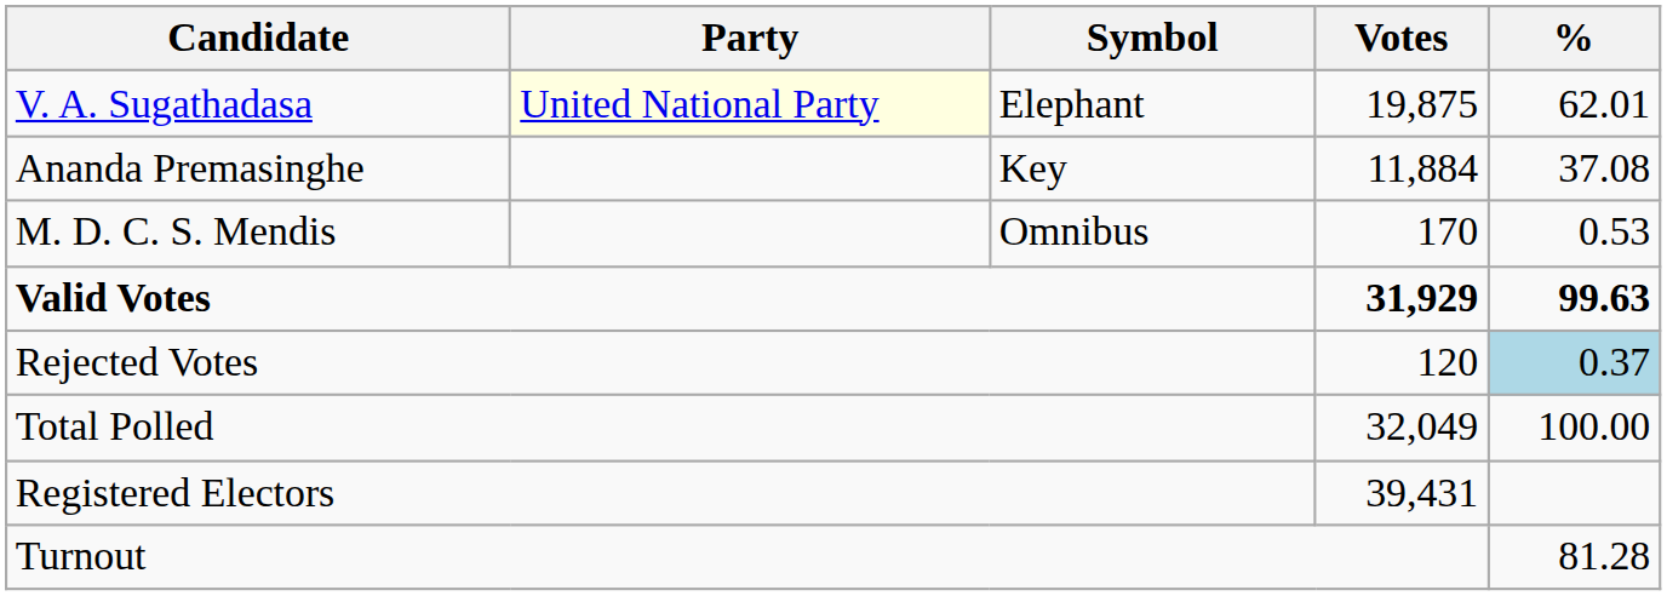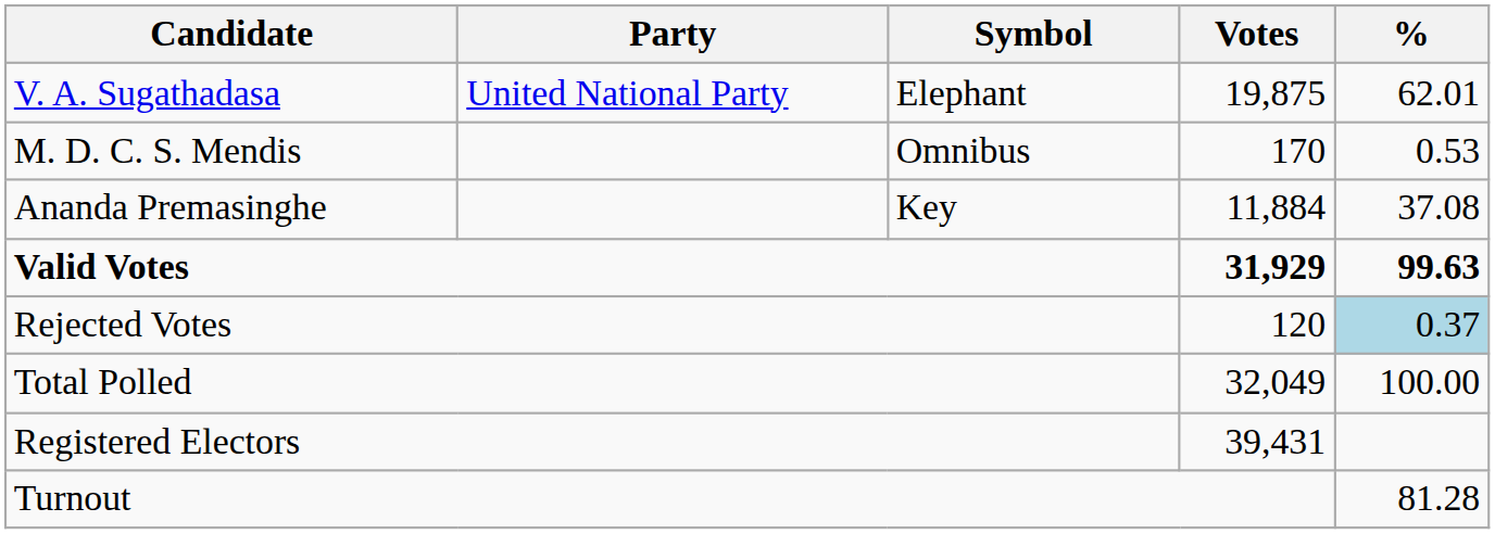 <table class="wikitable" border="1" style="text-align:right;">
 <tr>
 <th align=left width="190">Candidate</th>
 <th align=left width="180">Party</th>
 <th align=left width="120">Symbol</th>
 <th align=left width="60">Votes</th>
 <th align=left width="60">%</th>
 </tr>
 <tr>
 <td align=left><a href='#'>V. A. Sugathadasa</a></td>
-<td align=left style="background: lightyellow;"><a href='#'>United National Party</a></td>
+<td align=left><a href='#'>United National Party</a></td>
 <td align=left>Elephant</td>
 <td align=right>19,875</td>
 <td align=right>62.01</td>
+</tr>
+<tr>
+<td align=left>M. D. C. S. Mendis</td>
+<td></td>
+<td align=left>Omnibus</td>
+<td align=right>170</td>
+<td align=right>0.53</td>
 </tr>
 <tr>
 <td align=left>Ananda Premasinghe</td>
 <td></td>
 <td align=left>Key</td>
 <td align=right>11,884</td>
 <td align=right>37.08</td>
-</tr>
-<tr>
-<td align=left>M. D. C. S. Mendis</td>
-<td></td>
-<td align=left>Omnibus</td>
-<td align=right>170</td>
-<td align=right>0.53</td>
 </tr>
 <tr>
 <td align=left colspan=3><strong>Valid Votes</strong></td>
 <td align=right><strong>31,929</strong></td>
 <td align=right><strong>99.63</strong></td>
 </tr>
 <tr>
 <td align=left colspan=3>Rejected Votes</td>
 <td align=right>120</td>
 <td align=right style="background: lightblue;">0.37</td>
 </tr>
 <tr>
 <td align=left colspan=3>Total Polled</td>
 <td align=right>32,049</td>
 <td align=right>100.00</td>
 </tr>
 <tr>
 <td align=left colspan=3>Registered Electors</td>
 <td align=right>39,431</td>
 <td></td>
 </tr>
 <tr>
 <td align=left colspan=4>Turnout</td>
 <td>81.28</td>
 </tr>
 </table>
